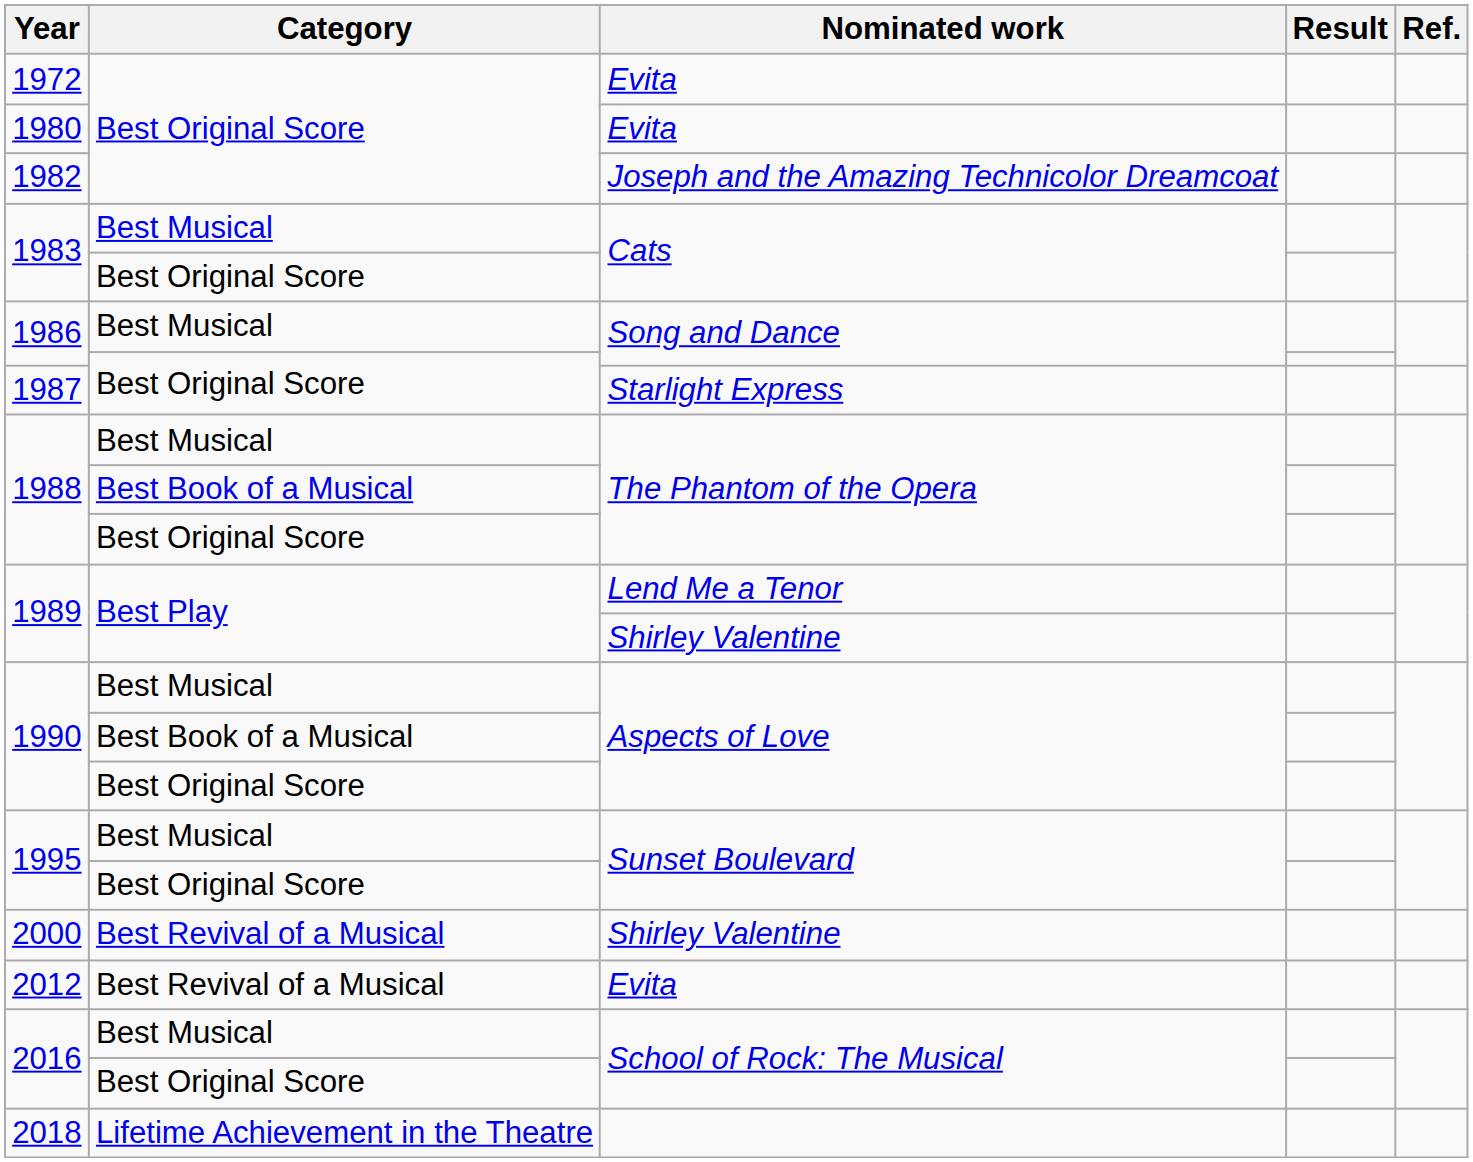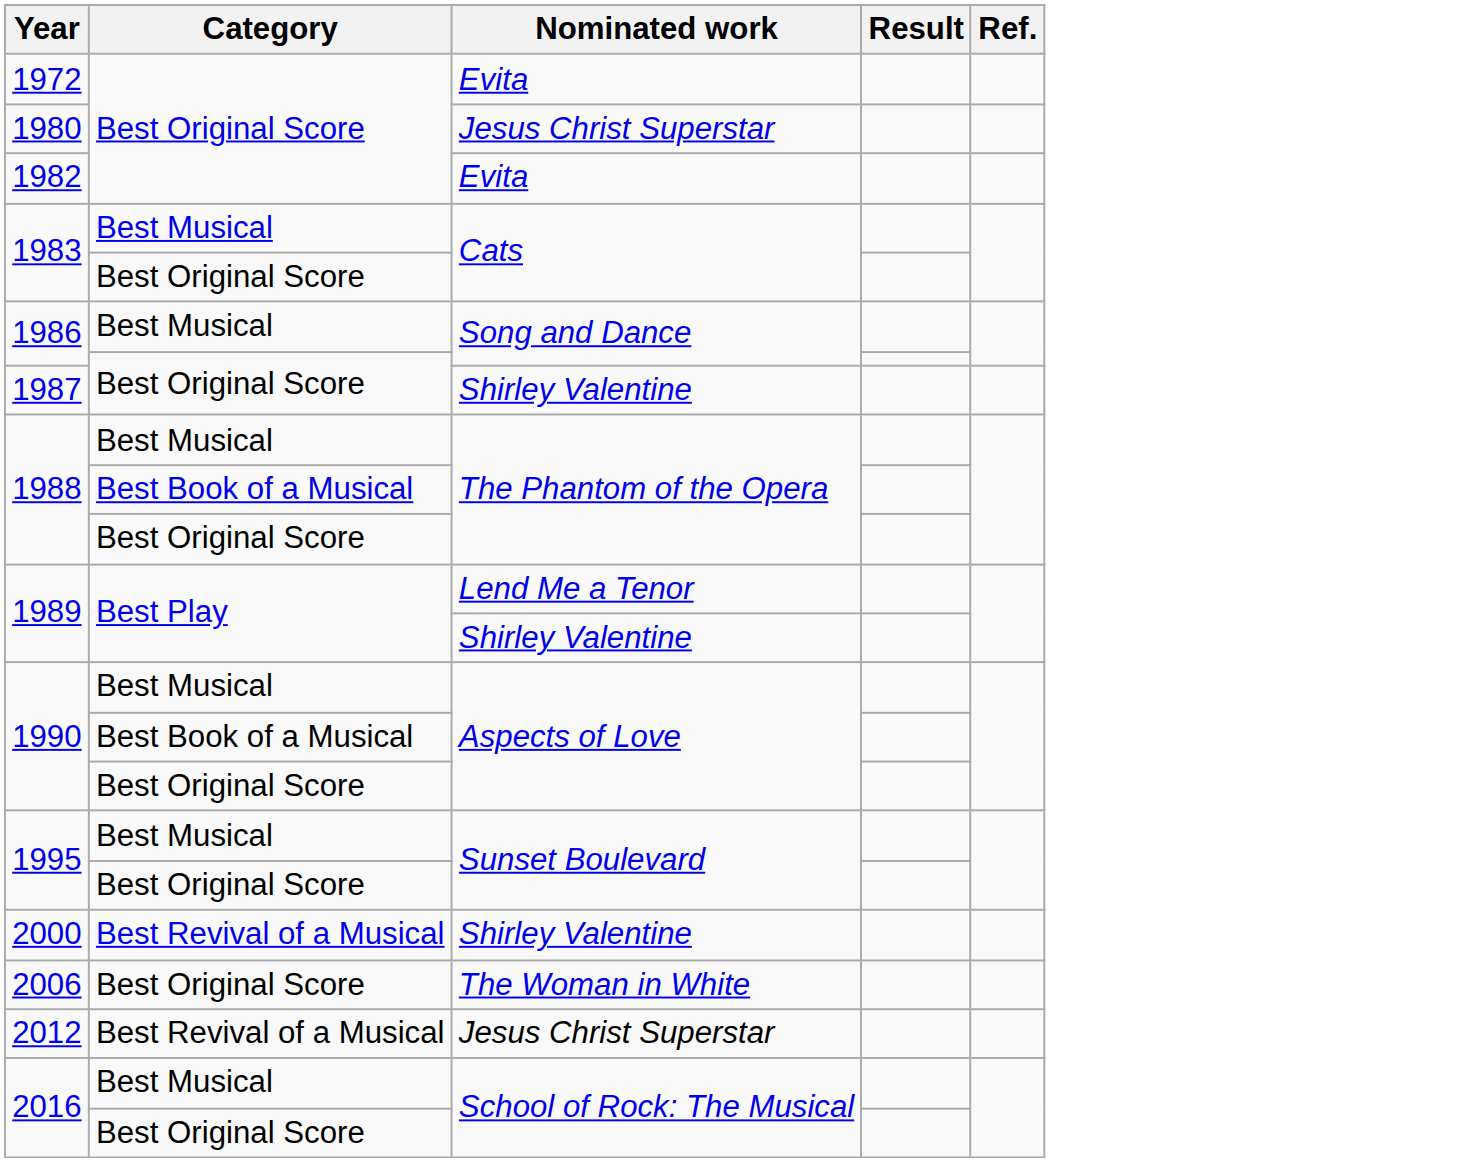 <table class=wikitable>
 <tr>
 <th>Year</th>
 <th>Category</th>
 <th>Nominated work</th>
 <th>Result</th>
 <th>Ref.</th>
 </tr>
 <tr>
 <td><a href='#'>1972</a></td>
 <td rowspan="3"><a href='#'>Best Original Score</a></td>
 <td><em><a href='#'>Evita</a></em></td>
 <td></td>
 <td style="text-align:center;"></td>
 </tr>
 <tr>
 <td><a href='#'>1980</a></td>
-<td><em><a href='#'>Evita</a></em></td>
+<td><em><a href='#'>Jesus Christ Superstar</a></em></td>
 <td></td>
 <td style="text-align:center;"></td>
 </tr>
 <tr>
 <td><a href='#'>1982</a></td>
-<td><em><a href='#'>Joseph and the Amazing Technicolor Dreamcoat</a></em></td>
+<td><em><a href='#'>Evita</a></em></td>
 <td></td>
 <td style="text-align:center;"></td>
 </tr>
 <tr>
 <td rowspan="2"><a href='#'>1983</a></td>
 <td><a href='#'>Best Musical</a></td>
 <td rowspan="2"><em><a href='#'>Cats</a></em></td>
 <td></td>
 <td style="text-align:center;" rowspan="2"></td>
 </tr>
 <tr>
 <td>Best Original Score</td>
 <td></td>
 </tr>
 <tr>
 <td rowspan="2"><a href='#'>1986</a></td>
 <td>Best Musical</td>
 <td rowspan="2"><em><a href='#'>Song and Dance</a></em></td>
 <td></td>
 <td style="text-align:center;" rowspan="2"></td>
 </tr>
 <tr>
 <td rowspan="2">Best Original Score</td>
 <td></td>
 </tr>
 <tr>
 <td><a href='#'>1987</a></td>
-<td><em><a href='#'>Starlight Express</a></em></td>
+<td><em><a href='#'>Shirley Valentine</a></em></td>
 <td></td>
 <td style="text-align:center;"></td>
 </tr>
 <tr>
 <td rowspan="3"><a href='#'>1988</a></td>
 <td>Best Musical</td>
 <td rowspan="3"><em><a href='#'>The Phantom of the Opera</a></em></td>
 <td></td>
 <td style="text-align:center;" rowspan="3"></td>
 </tr>
 <tr>
 <td><a href='#'>Best Book of a Musical</a></td>
 <td></td>
 </tr>
 <tr>
 <td>Best Original Score</td>
 <td></td>
 </tr>
 <tr>
 <td rowspan="2"><a href='#'>1989</a></td>
 <td rowspan="2"><a href='#'>Best Play</a></td>
 <td><em><a href='#'>Lend Me a Tenor</a></em></td>
 <td></td>
 <td style="text-align:center;" rowspan="2"></td>
 </tr>
 <tr>
 <td><em><a href='#'>Shirley Valentine</a></em></td>
 <td></td>
 </tr>
 <tr>
 <td rowspan="3"><a href='#'>1990</a></td>
 <td>Best Musical</td>
 <td rowspan="3"><em><a href='#'>Aspects of Love</a></em></td>
 <td></td>
 <td style="text-align:center;" rowspan="3"></td>
 </tr>
 <tr>
 <td>Best Book of a Musical</td>
 <td></td>
 </tr>
 <tr>
 <td>Best Original Score</td>
 <td></td>
 </tr>
 <tr>
 <td rowspan="2"><a href='#'>1995</a></td>
 <td>Best Musical</td>
 <td rowspan="2"><em><a href='#'>Sunset Boulevard</a></em></td>
 <td></td>
 <td style="text-align:center;" rowspan="2"></td>
 </tr>
 <tr>
 <td>Best Original Score</td>
 <td></td>
 </tr>
 <tr>
 <td><a href='#'>2000</a></td>
 <td><a href='#'>Best Revival of a Musical</a></td>
 <td><em><a href='#'>Shirley Valentine</a></em></td>
 <td></td>
 <td style="text-align:center;"></td>
 </tr>
 <tr>
+<td><a href='#'>2006</a></td>
+<td>Best Original Score</td>
+<td><em><a href='#'>The Woman in White</a></em></td>
+<td></td>
+<td style="text-align:center;"></td>
+</tr>
+<tr>
 <td><a href='#'>2012</a></td>
 <td>Best Revival of a Musical</td>
-<td><em><a href='#'>Evita</a></em></td>
+<td><em>Jesus Christ Superstar</em></td>
 <td></td>
 <td style="text-align:center;"></td>
 </tr>
 <tr>
 <td rowspan="2"><a href='#'>2016</a></td>
 <td>Best Musical</td>
 <td rowspan="2"><em><a href='#'>School of Rock: The Musical</a></em></td>
 <td></td>
 <td style="text-align:center;" rowspan="2"></td>
 </tr>
 <tr>
 <td>Best Original Score</td>
 <td></td>
 </tr>
-<tr>
-<td><a href='#'>2018</a></td>
-<td><a href='#'>Lifetime Achievement in the Theatre</a></td>
-<td></td>
-<td></td>
-<td style="text-align:center;"></td>
-</tr>
 </table>
